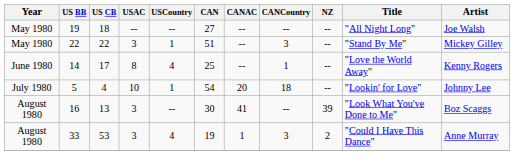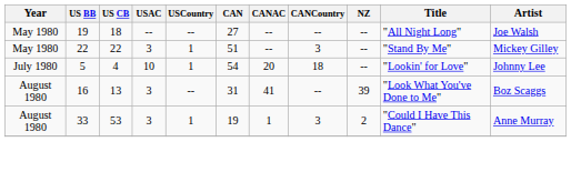 <table class="wikitable">
 <tr>
 <th style="width:80px;">Year</th>
 <th style="width:40px;"><small>US <a href='#'>BB</a></small></th>
 <th style="width:40px;"><small>US <a href='#'>CB</a></small></th>
 <th style="width:40px;"><small>US</small><small>AC</small></th>
 <th style="width:40px;"><small>US</small><small>Country</small></th>
 <th style="width:40px;"><small>CAN</small></th>
 <th style="width:40px;"><small>CAN</small><small>AC</small></th>
 <th style="width:40px;"><small>CAN</small><small>Country</small></th>
 <th style="width:40px;"><small>NZ</small></th>
 <th style="width:150px;">Title</th>
 <th style="width:100px;">Artist</th>
 </tr>
 <tr>
 <td style="text-align:center;">May 1980</td>
 <td style="text-align:center;">19</td>
 <td style="text-align:center;">18</td>
 <td style="text-align:center;">--</td>
 <td style="text-align:center;">--</td>
 <td style="text-align:center;">27</td>
 <td style="text-align:center;">--</td>
 <td style="text-align:center;">--</td>
 <td style="text-align:center;">--</td>
 <td>"<a href='#'>All Night Long</a>"</td>
 <td><a href='#'>Joe Walsh</a></td>
 </tr>
 <tr>
 <td style="text-align:center;">May 1980</td>
 <td style="text-align:center;">22</td>
 <td style="text-align:center;">22</td>
 <td style="text-align:center;">3</td>
 <td style="text-align:center;">1</td>
 <td style="text-align:center;">51</td>
 <td style="text-align:center;">--</td>
 <td style="text-align:center;">3</td>
 <td style="text-align:center;">--</td>
 <td>"<a href='#'>Stand By Me</a>"</td>
 <td><a href='#'>Mickey Gilley</a></td>
 </tr>
 <tr>
-<td style="text-align:center;">June 1980</td>
-<td style="text-align:center;">14</td>
-<td style="text-align:center;">17</td>
-<td style="text-align:center;">8</td>
-<td style="text-align:center;">4</td>
-<td style="text-align:center;">25</td>
-<td style="text-align:center;">--</td>
-<td style="text-align:center;">1</td>
-<td style="text-align:center;">--</td>
-<td>"<a href='#'>Love the World Away</a>"</td>
-<td><a href='#'>Kenny Rogers</a></td>
-</tr>
-<tr>
 <td style="text-align:center;">July 1980</td>
 <td style="text-align:center;">5</td>
 <td style="text-align:center;">4</td>
 <td style="text-align:center;">10</td>
 <td style="text-align:center;">1</td>
 <td style="text-align:center;">54</td>
 <td style="text-align:center;">20</td>
 <td style="text-align:center;">18</td>
 <td style="text-align:center;">--</td>
 <td>"<a href='#'>Lookin' for Love</a>"</td>
 <td><a href='#'>Johnny Lee</a></td>
 </tr>
 <tr>
 <td style="text-align:center;">August 1980</td>
 <td style="text-align:center;">16</td>
 <td style="text-align:center;">13</td>
 <td style="text-align:center;">3</td>
 <td style="text-align:center;">--</td>
-<td style="text-align:center;">30</td>
+<td style="text-align:center;">31</td>
 <td style="text-align:center;">41</td>
 <td style="text-align:center;">--</td>
 <td style="text-align:center;">39</td>
 <td>"<a href='#'>Look What You've Done to Me</a>"</td>
 <td><a href='#'>Boz Scaggs</a></td>
 </tr>
 <tr>
 <td style="text-align:center;">August 1980</td>
 <td style="text-align:center;">33</td>
 <td style="text-align:center;">53</td>
 <td style="text-align:center;">3</td>
-<td style="text-align:center;">4</td>
+<td style="text-align:center;">1</td>
 <td style="text-align:center;">19</td>
 <td style="text-align:center;">1</td>
 <td style="text-align:center;">3</td>
 <td style="text-align:center;">2</td>
 <td>"<a href='#'>Could I Have This Dance</a>"</td>
 <td><a href='#'>Anne Murray</a></td>
 </tr>
 <tr>
 </tr>
 </table>
